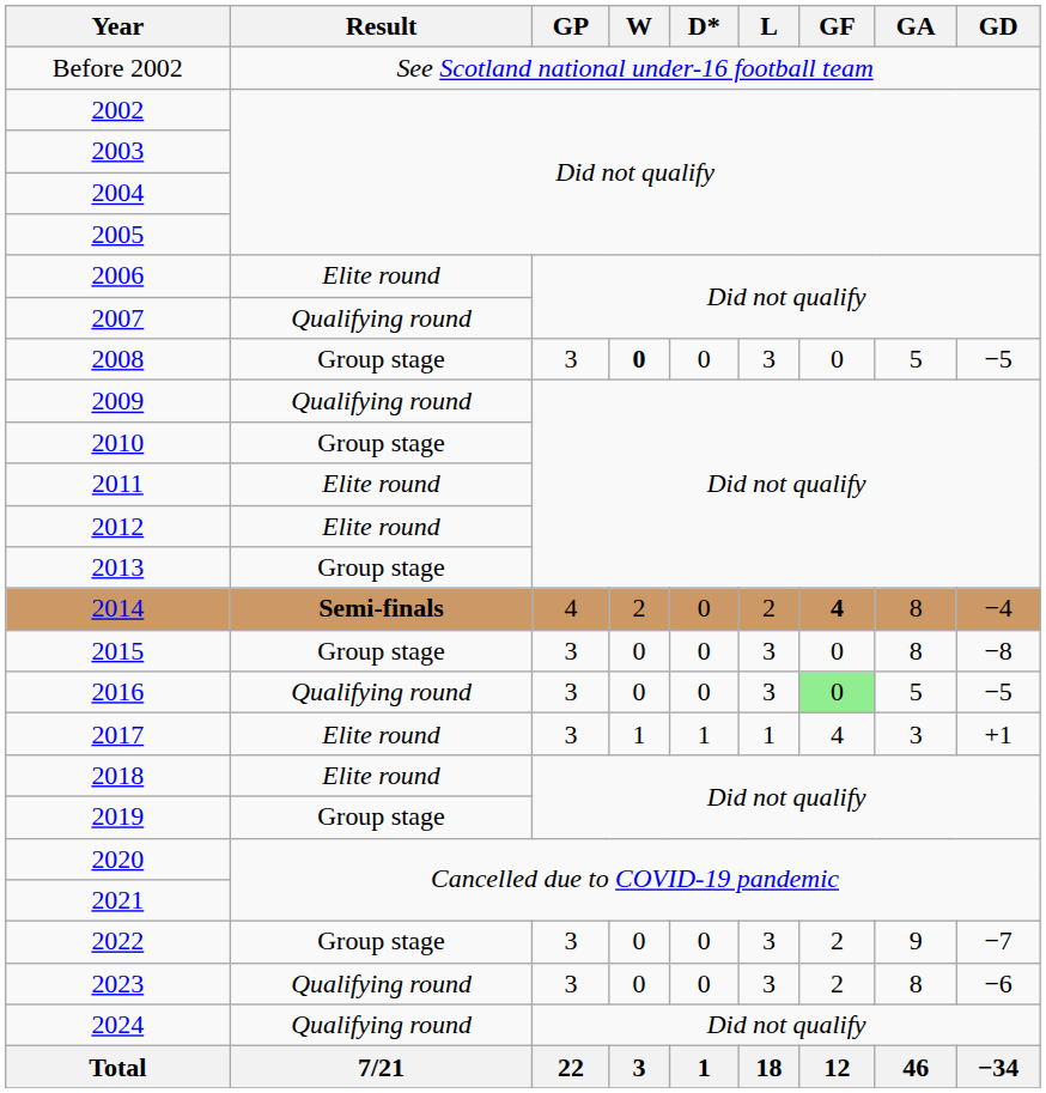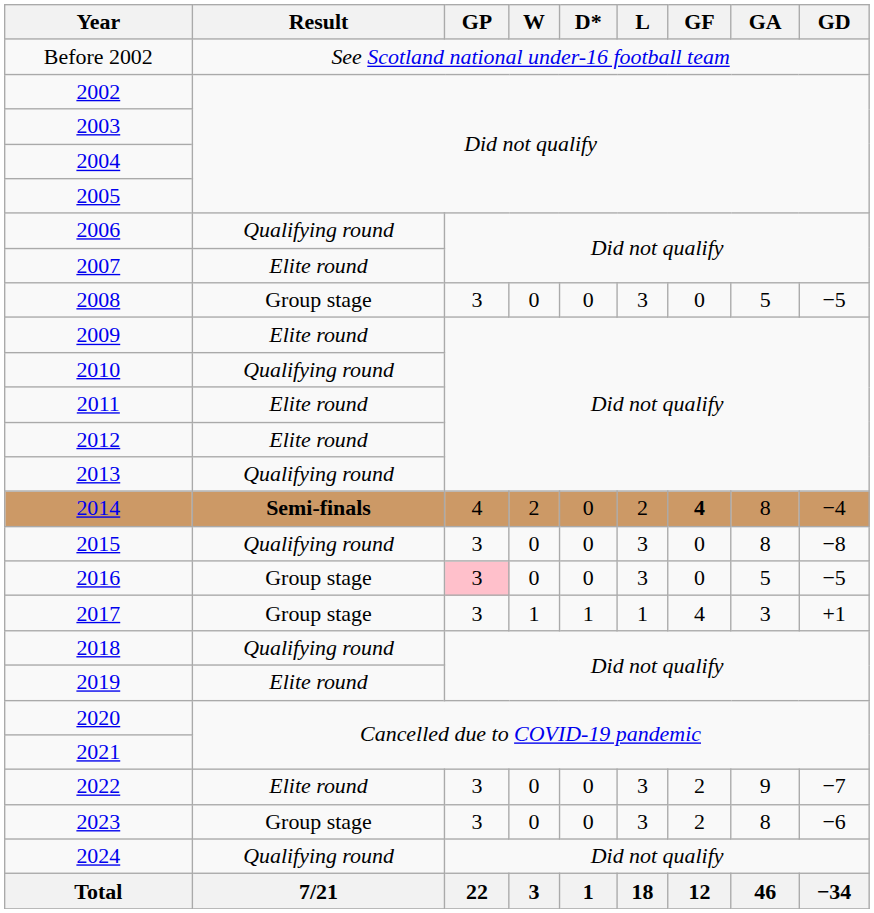 <table class="wikitable" style="text-align: center; width:50%;">
 <tr>
 <th>Year</th>
 <th>Result</th>
 <th>GP</th>
 <th>W</th>
 <th>D*</th>
 <th>L</th>
 <th>GF</th>
 <th>GA</th>
 <th>GD</th>
 </tr>
 <tr>
 <td>Before 2002</td>
 <td colspan=9><em>See <a href='#'>Scotland national under-16 football team</a></em></td>
 </tr>
 <tr>
 <td> <a href='#'>2002</a></td>
 <td colspan=8 rowspan=4><em>Did not qualify</em></td>
 </tr>
 <tr>
 <td> <a href='#'>2003</a></td>
 </tr>
 <tr>
 <td> <a href='#'>2004</a></td>
 </tr>
 <tr>
 <td> <a href='#'>2005</a></td>
 </tr>
 <tr>
 <td> <a href='#'>2006</a></td>
-<td><em>Elite round</em></td>
+<td><em>Qualifying round</em></td>
 <td colspan=7 rowspan=2><em>Did not qualify</em></td>
 </tr>
 <tr>
 <td> <a href='#'>2007</a></td>
-<td><em>Qualifying round</em></td>
+<td><em>Elite round</em></td>
 </tr>
 <tr>
 <td> <a href='#'>2008</a></td>
 <td>Group stage</td>
 <td>3</td>
-<td><strong>0</strong></td>
+<td>0</td>
 <td>0</td>
 <td>3</td>
 <td>0</td>
 <td>5</td>
 <td>−5</td>
 </tr>
 <tr>
 <td> <a href='#'>2009</a></td>
-<td><em>Qualifying round</em></td>
+<td><em>Elite round</em></td>
 <td colspan=7 rowspan=5><em>Did not qualify</em></td>
 </tr>
 <tr>
 <td> <a href='#'>2010</a></td>
-<td>Group stage</td>
+<td><em>Qualifying round</em></td>
 </tr>
 <tr>
 <td> <a href='#'>2011</a></td>
 <td><em>Elite round</em></td>
 </tr>
 <tr>
 <td> <a href='#'>2012</a></td>
 <td><em>Elite round</em></td>
 </tr>
 <tr>
 <td> <a href='#'>2013</a></td>
-<td>Group stage</td>
+<td><em>Qualifying round</em></td>
 </tr>
 <tr bgcolor="#cc9966">
 <td> <a href='#'>2014</a></td>
 <td><strong>Semi-finals</strong></td>
 <td>4</td>
 <td>2</td>
 <td>0</td>
 <td>2</td>
 <td><strong>4</strong></td>
 <td>8</td>
 <td>−4</td>
 </tr>
 <tr>
 <td> <a href='#'>2015</a></td>
-<td>Group stage</td>
+<td><em>Qualifying round</em></td>
 <td>3</td>
 <td>0</td>
 <td>0</td>
 <td>3</td>
 <td>0</td>
 <td>8</td>
 <td>−8</td>
 </tr>
 <tr>
 <td> <a href='#'>2016</a></td>
-<td><em>Qualifying round</em></td>
-<td>3</td>
+<td>Group stage</td>
+<td style="background: pink;">3</td>
 <td>0</td>
 <td>0</td>
 <td>3</td>
-<td style="background: lightgreen;">0</td>
+<td>0</td>
 <td>5</td>
 <td>−5</td>
 </tr>
 <tr>
 <td> <a href='#'>2017</a></td>
-<td><em>Elite round</em></td>
+<td>Group stage</td>
 <td>3</td>
 <td>1</td>
 <td>1</td>
 <td>1</td>
 <td>4</td>
 <td>3</td>
 <td>+1</td>
 </tr>
 <tr>
 <td> <a href='#'>2018</a></td>
-<td><em>Elite round</em></td>
+<td><em>Qualifying round</em></td>
 <td colspan=7 rowspan=2><em>Did not qualify</em></td>
 </tr>
 <tr>
 <td> <a href='#'>2019</a></td>
-<td>Group stage</td>
+<td><em>Elite round</em></td>
 </tr>
 <tr>
 <td> <a href='#'>2020</a></td>
 <td rowspan=2 colspan=8><em>Cancelled due to <a href='#'>COVID-19 pandemic</a></em></td>
 </tr>
 <tr>
 <td> <a href='#'>2021</a></td>
 </tr>
 <tr>
 <td> <a href='#'>2022</a></td>
-<td>Group stage</td>
+<td><em>Elite round</em></td>
 <td>3</td>
 <td>0</td>
 <td>0</td>
 <td>3</td>
 <td>2</td>
 <td>9</td>
 <td>−7</td>
 </tr>
 <tr>
 <td> <a href='#'>2023</a></td>
-<td><em>Qualifying round</em></td>
+<td>Group stage</td>
 <td>3</td>
 <td>0</td>
 <td>0</td>
 <td>3</td>
 <td>2</td>
 <td>8</td>
 <td>−6</td>
 </tr>
 <tr>
 <td> <a href='#'>2024</a></td>
 <td><em>Qualifying round</em></td>
 <td colspan=7><em>Did not qualify</em></td>
 </tr>
 <tr>
 <th>Total</th>
 <th>7/21</th>
 <th>22</th>
 <th>3</th>
 <th>1</th>
 <th>18</th>
 <th>12</th>
 <th>46</th>
 <th>−34</th>
 </tr>
 </table>
